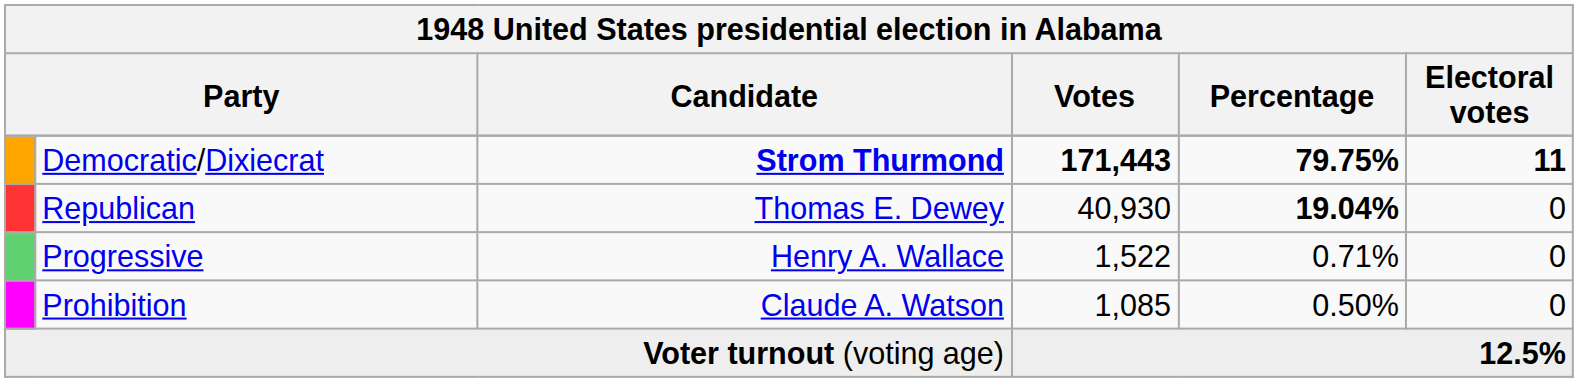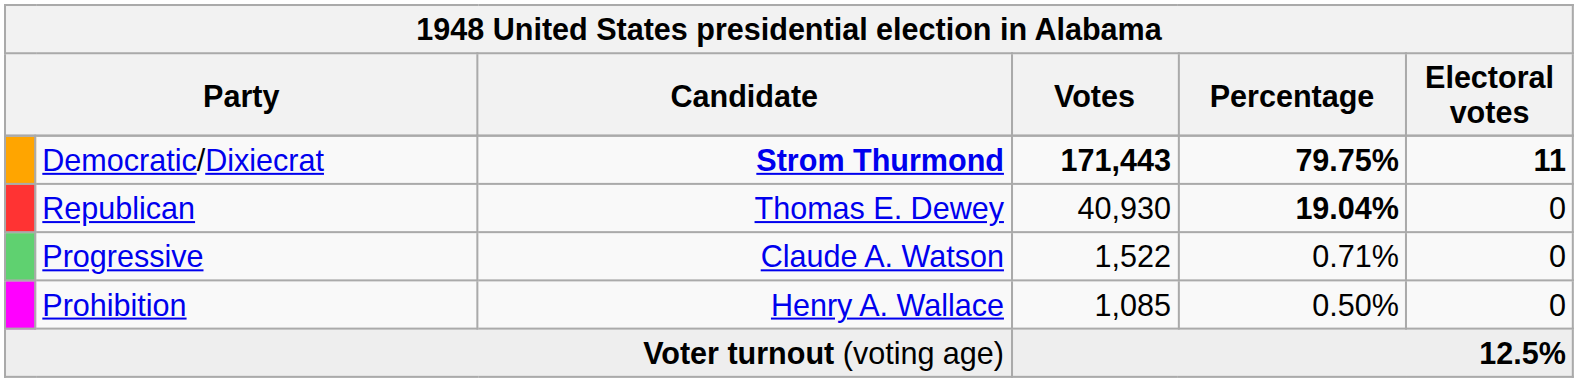 <table class="wikitable" style="font-size: 95%;">
 <tr>
 <th colspan="6">1948 United States presidential election in Alabama</th>
 </tr>
 <tr>
 <th colspan="2" style="width: 15em">Party</th>
 <th style="width: 17em">Candidate</th>
 <th style="width: 5em">Votes</th>
 <th style="width: 7em">Percentage</th>
 <th style="width: 5em">Electoral votes</th>
 </tr>
 <tr Presidential>
 </tr>
 <tr>
 <th style="background-color:#FFA500; width: 3px"></th>
 <td style="width: 130px"><a href='#'>Democratic</a>/<a href='#'>Dixiecrat</a></td>
 <td align="right"><strong><a href='#'>Strom Thurmond</a></strong></td>
 <td align="right"><strong>171,443</strong></td>
 <td align="right"><strong>79.75%</strong></td>
 <td align="right"><strong>11</strong></td>
 </tr>
 <tr>
 <th style="background-color:#FF3333; width: 3px"></th>
 <td style="width: 130px"><a href='#'>Republican</a></td>
 <td align="right"><a href='#'>Thomas E. Dewey</a></td>
 <td align="right">40,930</td>
 <td align="right"><strong>19.04%</strong></td>
 <td align="right">0</td>
 </tr>
 <tr>
 <th style="background-color:#5FD170; width: 3px"></th>
 <td style="width: 130px"><a href='#'>Progressive</a></td>
-<td align="right"><a href='#'>Henry A. Wallace</a></td>
+<td align="right"><a href='#'>Claude A. Watson</a></td>
 <td align="right">1,522</td>
 <td align="right">0.71%</td>
 <td align="right">0</td>
 </tr>
 <tr>
 <th style="background-color:#FF00FF; width: 3px"></th>
 <td style="width: 130px"><a href='#'>Prohibition</a></td>
-<td align="right"><a href='#'>Claude A. Watson</a></td>
+<td align="right"><a href='#'>Henry A. Wallace</a></td>
 <td align="right">1,085</td>
 <td align="right">0.50%</td>
 <td align="right">0</td>
 </tr>
 <tr bgcolor="#EEEEEE">
 <td colspan="3" align="right"><strong>Voter turnout</strong> (voting age)</td>
 <td colspan="3" align="right"><strong>12.5%</strong></td>
 </tr>
 </table>
